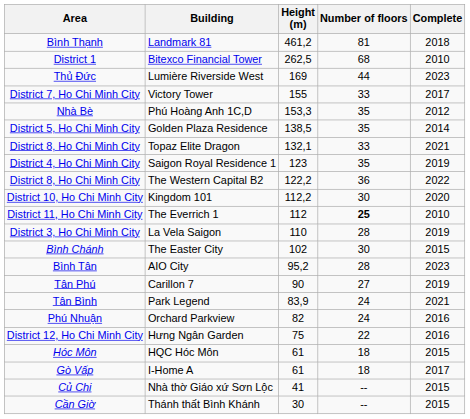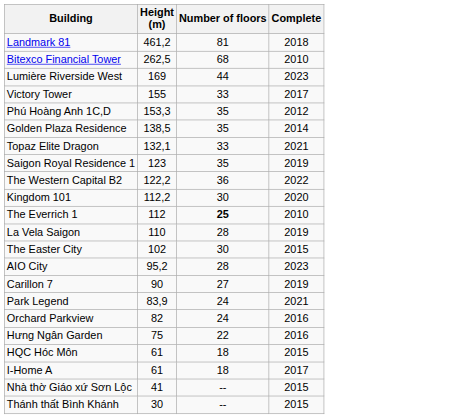 <table class="wikitable sortable">
 <tr>
-<th>Area</th>
 <th>Building</th>
 <th>Height<br>(m)</th>
 <th>Number of floors</th>
 <th>Complete</th>
 </tr>
 <tr>
-<td align="center"><a href='#'>Bình Thạnh</a></td>
 <td><a href='#'>Landmark 81</a></td>
 <td align="center">461,2</td>
 <td align="center">81</td>
 <td align="center">2018</td>
 </tr>
 <tr>
-<td align="center"><a href='#'>District 1</a></td>
 <td><a href='#'>Bitexco Financial Tower</a></td>
 <td align="center">262,5</td>
 <td align="center">68</td>
 <td align="center">2010</td>
 </tr>
 <tr>
-<td align="center"><a href='#'>Thủ Đức</a></td>
 <td>Lumière Riverside West</td>
 <td align="center">169</td>
 <td align="center">44</td>
 <td align="center">2023</td>
 </tr>
 <tr>
-<td align="center"><a href='#'>District 7, Ho Chi Minh City</a></td>
 <td>Victory Tower</td>
 <td align="center">155</td>
 <td align="center">33</td>
 <td align="center">2017</td>
 </tr>
 <tr>
-<td align="center"><a href='#'>Nhà Bè</a></td>
 <td>Phú Hoàng Anh 1C,D</td>
 <td align="center">153,3</td>
 <td align="center">35</td>
 <td align="center">2012</td>
 </tr>
 <tr>
-<td align="center"><a href='#'>District 5, Ho Chi Minh City</a></td>
 <td>Golden Plaza Residence</td>
 <td align="center">138,5</td>
 <td align="center">35</td>
 <td align="center">2014</td>
 </tr>
 <tr>
-<td align="center"><a href='#'>District 8, Ho Chi Minh City</a></td>
 <td>Topaz Elite Dragon</td>
 <td align="center">132,1</td>
 <td align="center">33</td>
 <td align="center">2021</td>
 </tr>
 <tr>
-<td align="center"><a href='#'>District 4, Ho Chi Minh City</a></td>
 <td>Saigon Royal Residence 1</td>
 <td align="center">123</td>
 <td align="center">35</td>
 <td align="center">2019</td>
 </tr>
 <tr>
-<td align="center"><a href='#'>District 8, Ho Chi Minh City</a></td>
 <td>The Western Capital B2</td>
 <td align="center">122,2</td>
 <td align="center">36</td>
 <td align="center">2022</td>
 </tr>
 <tr>
-<td align="center"><a href='#'>District 10, Ho Chi Minh City</a></td>
 <td>Kingdom 101</td>
 <td align="center">112,2</td>
 <td align="center">30</td>
 <td align="center">2020</td>
 </tr>
 <tr>
-<td align="center"><a href='#'>District 11, Ho Chi Minh City</a></td>
 <td>The Everrich 1</td>
 <td align="center">112</td>
 <td align="center"><strong>25</strong></td>
 <td align="center">2010</td>
 </tr>
 <tr>
-<td align="center"><a href='#'>District 3, Ho Chi Minh City</a></td>
 <td>La Vela Saigon</td>
 <td align="center">110</td>
 <td align="center">28</td>
 <td align="center">2019</td>
 </tr>
 <tr>
-<td align="center"><em><a href='#'>Bình Chánh</a></em></td>
 <td>The Easter City</td>
 <td align="center">102</td>
 <td align="center">30</td>
 <td align="center">2015</td>
 </tr>
 <tr>
-<td align="center"><a href='#'>Bình Tân</a></td>
 <td>AIO City</td>
 <td align="center">95,2</td>
 <td align="center">28</td>
 <td align="center">2023</td>
 </tr>
 <tr>
-<td align="center"><a href='#'>Tân Phú</a></td>
 <td>Carillon 7</td>
 <td align="center">90</td>
 <td align="center">27</td>
 <td align="center">2019</td>
 </tr>
 <tr>
-<td align="center"><a href='#'>Tân Bình</a></td>
 <td>Park Legend</td>
 <td align="center">83,9</td>
 <td align="center">24</td>
 <td align="center">2021</td>
 </tr>
 <tr>
-<td align="center"><a href='#'>Phú Nhuận</a></td>
 <td>Orchard Parkview</td>
 <td align="center">82</td>
 <td align="center">24</td>
 <td align="center">2016</td>
 </tr>
 <tr>
-<td align="center"><a href='#'>District 12, Ho Chi Minh City</a></td>
 <td>Hưng Ngân Garden</td>
 <td align="center">75</td>
 <td align="center">22</td>
 <td align="center">2016</td>
 </tr>
 <tr>
-<td align="center"><em><a href='#'>Hóc Môn</a></em></td>
 <td>HQC Hóc Môn</td>
 <td align="center">61</td>
 <td align="center">18</td>
 <td align="center">2015</td>
 </tr>
 <tr>
-<td align="center"><em><a href='#'>Gò Vấp</a></em></td>
 <td>I-Home A</td>
 <td align="center">61</td>
 <td align="center">18</td>
 <td align="center">2017</td>
 </tr>
 <tr>
-<td align="center"><em><a href='#'>Củ Chi</a></em></td>
 <td>Nhà thờ Giáo xứ Sơn Lộc</td>
 <td align="center">41</td>
 <td align="center">--</td>
 <td align="center">2015</td>
 </tr>
 <tr>
-<td align="center"><em><a href='#'>Cần Giờ</a></em></td>
 <td>Thánh thất Bình Khánh</td>
 <td align="center">30</td>
 <td align="center">--</td>
 <td align="center">2015</td>
 </tr>
 </table>
